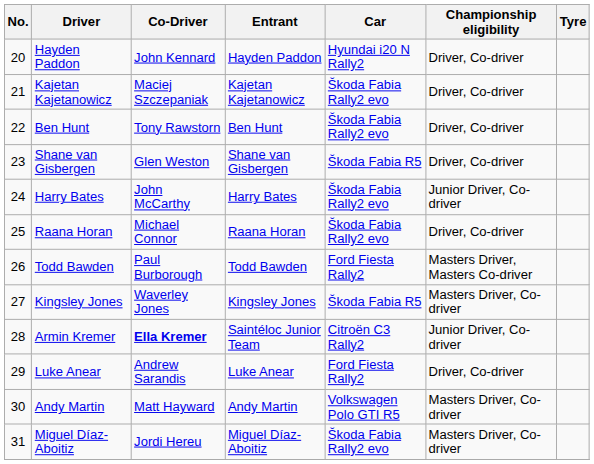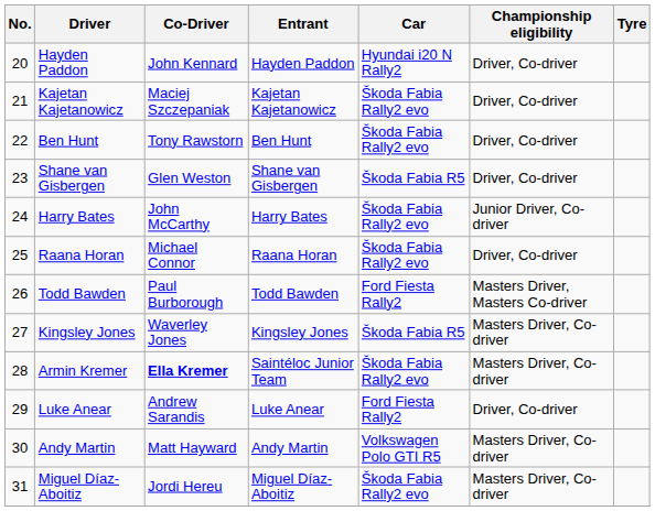 <table class="wikitable" style="font-size: 85%;">
 <tr>
 <th>No.</th>
 <th>Driver</th>
 <th>Co-Driver</th>
 <th>Entrant</th>
 <th>Car</th>
 <th>Championship eligibility</th>
 <th>Tyre</th>
 </tr>
 <tr>
 <td align="center">20</td>
 <td> <a href='#'>Hayden Paddon</a></td>
 <td> <a href='#'>John Kennard</a></td>
 <td> <a href='#'>Hayden Paddon</a></td>
 <td><a href='#'>Hyundai i20 N Rally2</a></td>
 <td>Driver, Co-driver</td>
 <td align="center"></td>
 </tr>
 <tr>
 <td align="center">21</td>
 <td> <a href='#'>Kajetan Kajetanowicz</a></td>
 <td> <a href='#'>Maciej Szczepaniak</a></td>
 <td> <a href='#'>Kajetan Kajetanowicz</a></td>
 <td><a href='#'>Škoda Fabia Rally2 evo</a></td>
 <td>Driver, Co-driver</td>
 <td align="center"></td>
 </tr>
 <tr>
 <td align="center">22</td>
 <td> <a href='#'>Ben Hunt</a></td>
 <td> <a href='#'>Tony Rawstorn</a></td>
 <td> <a href='#'>Ben Hunt</a></td>
 <td><a href='#'>Škoda Fabia Rally2 evo</a></td>
 <td>Driver, Co-driver</td>
 <td align="center"></td>
 </tr>
 <tr>
 <td align="center">23</td>
 <td> <a href='#'>Shane van Gisbergen</a></td>
 <td> <a href='#'>Glen Weston</a></td>
 <td> <a href='#'>Shane van Gisbergen</a></td>
 <td><a href='#'>Škoda Fabia R5</a></td>
 <td>Driver, Co-driver</td>
 <td align="center"></td>
 </tr>
 <tr>
 <td align="center">24</td>
 <td> <a href='#'>Harry Bates</a></td>
 <td> <a href='#'>John McCarthy</a></td>
 <td> <a href='#'>Harry Bates</a></td>
 <td><a href='#'>Škoda Fabia Rally2 evo</a></td>
 <td>Junior Driver, Co-driver</td>
 <td align="center"></td>
 </tr>
 <tr>
 <td align="center">25</td>
 <td> <a href='#'>Raana Horan</a></td>
 <td> <a href='#'>Michael Connor</a></td>
 <td> <a href='#'>Raana Horan</a></td>
 <td><a href='#'>Škoda Fabia Rally2 evo</a></td>
 <td>Driver, Co-driver</td>
 <td align="center"></td>
 </tr>
 <tr>
 <td align="center">26</td>
 <td> <a href='#'>Todd Bawden</a></td>
 <td> <a href='#'>Paul Burborough</a></td>
 <td> <a href='#'>Todd Bawden</a></td>
 <td><a href='#'>Ford Fiesta Rally2</a></td>
 <td>Masters Driver, Masters Co-driver</td>
 <td align="center"></td>
 </tr>
 <tr>
 <td align="center">27</td>
 <td> <a href='#'>Kingsley Jones</a></td>
 <td> <a href='#'>Waverley Jones</a></td>
 <td> <a href='#'>Kingsley Jones</a></td>
 <td><a href='#'>Škoda Fabia R5</a></td>
 <td>Masters Driver, Co-driver</td>
 <td align="center"></td>
 </tr>
 <tr>
 <td align="center">28</td>
 <td> <a href='#'>Armin Kremer</a></td>
 <td><strong> <a href='#'>Ella Kremer</a></strong></td>
 <td> <a href='#'>Saintéloc Junior Team</a></td>
-<td><a href='#'>Citroën C3 Rally2</a></td>
-<td>Junior Driver, Co-driver</td>
+<td><a href='#'>Škoda Fabia Rally2 evo</a></td>
+<td>Masters Driver, Co-driver</td>
 <td align="center"></td>
 </tr>
 <tr>
 <td align="center">29</td>
 <td> <a href='#'>Luke Anear</a></td>
 <td> <a href='#'>Andrew Sarandis</a></td>
 <td> <a href='#'>Luke Anear</a></td>
 <td><a href='#'>Ford Fiesta Rally2</a></td>
 <td>Driver, Co-driver</td>
 <td align="center"></td>
 </tr>
 <tr>
 <td align="center">30</td>
 <td> <a href='#'>Andy Martin</a></td>
 <td> <a href='#'>Matt Hayward</a></td>
 <td> <a href='#'>Andy Martin</a></td>
 <td><a href='#'>Volkswagen Polo GTI R5</a></td>
 <td>Masters Driver, Co-driver</td>
 <td align="center"></td>
 </tr>
 <tr>
 <td align="center">31</td>
 <td> <a href='#'>Miguel Díaz-Aboitiz</a></td>
 <td> <a href='#'>Jordi Hereu</a></td>
 <td> <a href='#'>Miguel Díaz-Aboitiz</a></td>
 <td><a href='#'>Škoda Fabia Rally2 evo</a></td>
 <td>Masters Driver, Co-driver</td>
 <td align="center"></td>
 </tr>
 <tr>
 </tr>
 </table>
